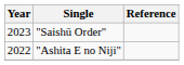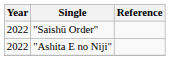 <table class="wikitable plainrowheaders" style="text-align:center;">
 <tr>
 <th scope="col">Year</th>
 <th scope="col">Single</th>
 <th scope="col">Reference</th>
 </tr>
 <tr>
-<td rowspan="1">2023</td>
+<td rowspan="1">2022</td>
 <td style="text-align:left;">"Saishū Order"<br></td>
 <td></td>
 </tr>
 <tr>
 <td rowspan="1">2022</td>
 <td style="text-align:left;">"Ashita E no Niji"<br></td>
 <td></td>
 </tr>
 <tr>
 </tr>
 </table>
